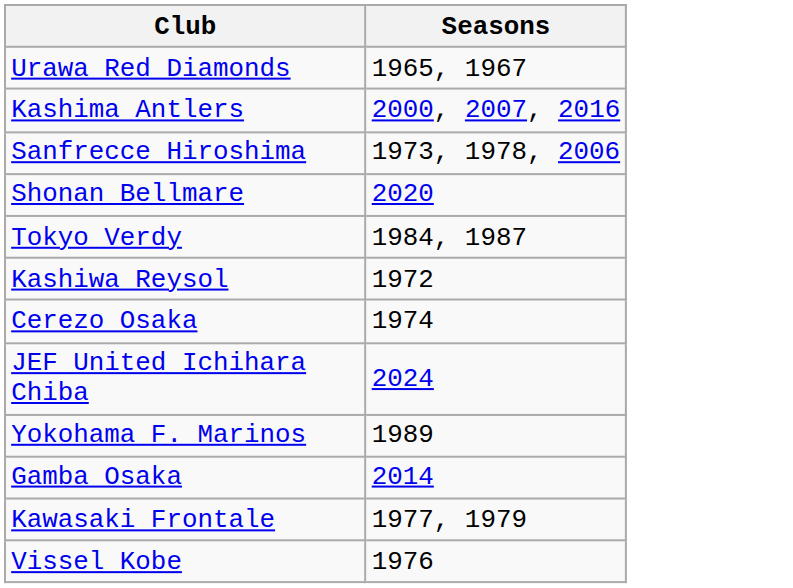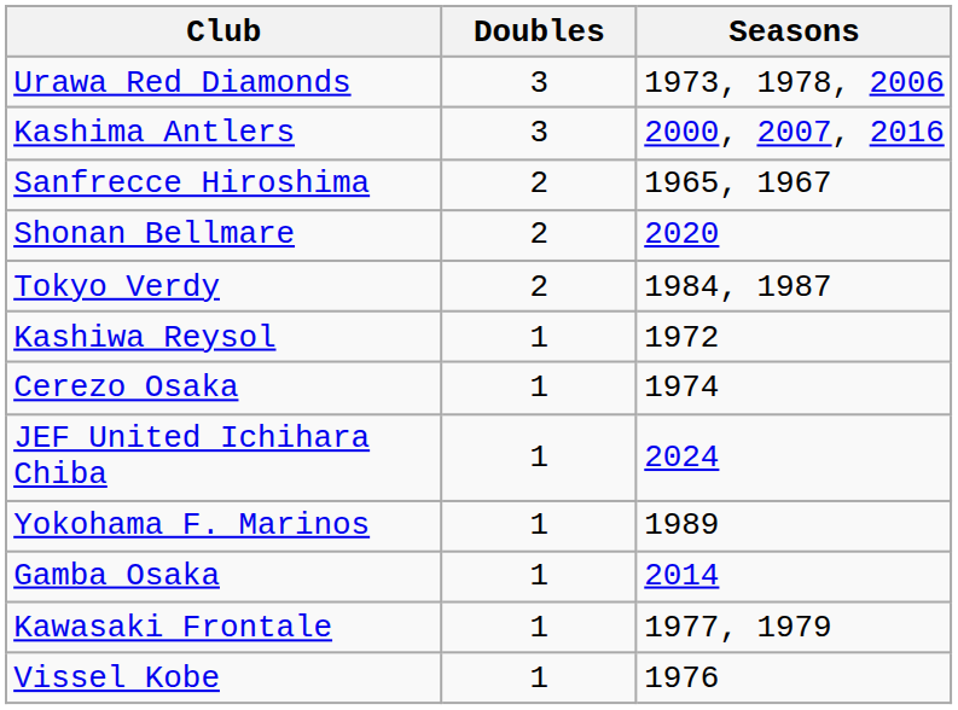 <table class="wikitable">
 <tr>
 <th width=175>Club</th>
+<th width=75>Doubles</th>
 <th>Seasons</th>
 </tr>
 <tr>
 <td><a href='#'>Urawa Red Diamonds</a></td>
-<td>1965, 1967</td>
+<td align=center>3</td>
+<td>1973, 1978, <a href='#'>2006</a></td>
 </tr>
 <tr>
 <td><a href='#'>Kashima Antlers</a></td>
+<td align=center>3</td>
 <td><a href='#'>2000</a>, <a href='#'>2007</a>, <a href='#'>2016</a></td>
 </tr>
 <tr>
 <td><a href='#'>Sanfrecce Hiroshima</a></td>
-<td>1973, 1978, <a href='#'>2006</a></td>
+<td align=center>2</td>
+<td>1965, 1967</td>
 </tr>
 <tr>
 <td><a href='#'>Shonan Bellmare</a></td>
+<td align=center>2</td>
 <td><a href='#'>2020</a></td>
 </tr>
 <tr>
 <td><a href='#'>Tokyo Verdy</a></td>
+<td align=center>2</td>
 <td>1984, 1987</td>
 </tr>
 <tr>
 <td><a href='#'>Kashiwa Reysol</a></td>
+<td align=center>1</td>
 <td>1972</td>
 </tr>
 <tr>
 <td><a href='#'>Cerezo Osaka</a></td>
+<td align=center>1</td>
 <td>1974</td>
 </tr>
 <tr>
 <td><a href='#'>JEF United Ichihara Chiba</a></td>
+<td align=center>1</td>
 <td><a href='#'>2024</a></td>
 </tr>
 <tr>
 <td><a href='#'>Yokohama F. Marinos</a></td>
+<td align=center>1</td>
 <td>1989</td>
 </tr>
 <tr>
 <td><a href='#'>Gamba Osaka</a></td>
+<td align=center>1</td>
 <td><a href='#'>2014</a></td>
 </tr>
 <tr>
 <td><a href='#'>Kawasaki Frontale</a></td>
+<td align=center>1</td>
 <td>1977, 1979</td>
 </tr>
 <tr>
 <td><a href='#'>Vissel Kobe</a></td>
+<td align=center>1</td>
 <td>1976</td>
 </tr>
 </table>
